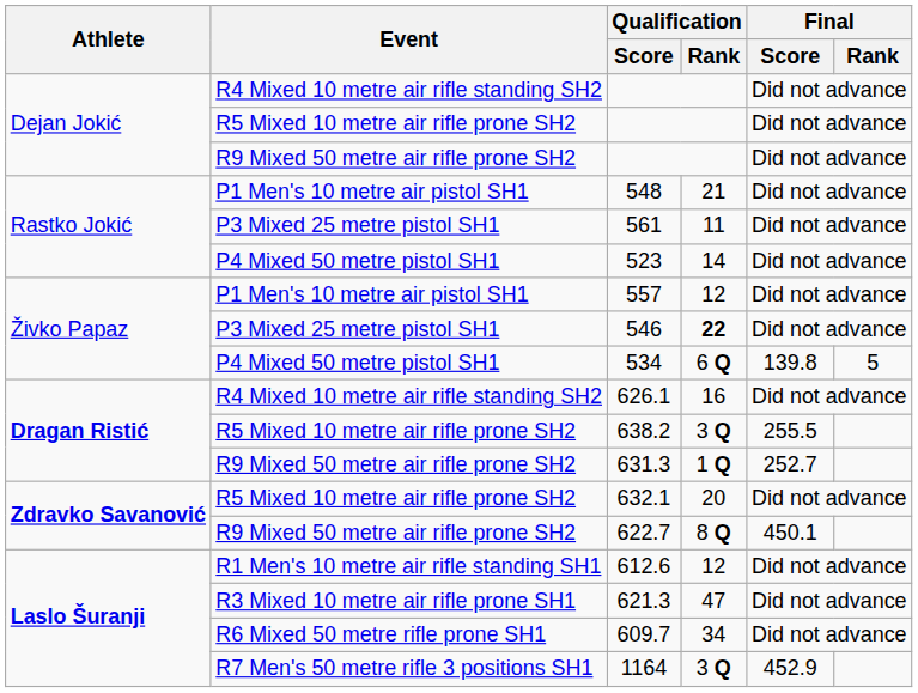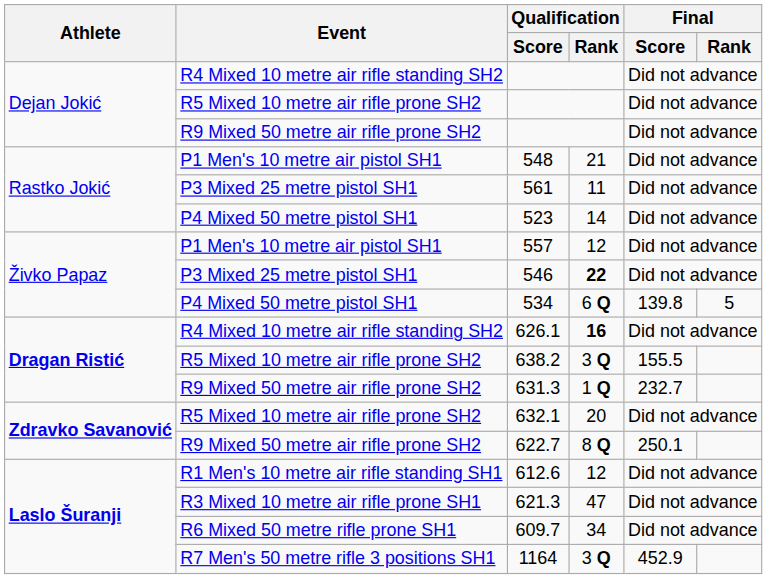 <table class=wikitable>
 <tr>
 <th rowspan="2">Athlete</th>
 <th rowspan="2">Event</th>
 <th colspan="2">Qualification</th>
 <th colspan="2">Final</th>
 </tr>
 <tr>
 <th>Score</th>
 <th>Rank</th>
 <th>Score</th>
 <th>Rank</th>
 </tr>
 <tr align=center>
 <td align=left rowspan=3><a href='#'>Dejan Jokić</a></td>
 <td align=left><a href='#'>R4 Mixed 10 metre air rifle standing SH2</a></td>
 <td colspan=2></td>
 <td colspan=2>Did not advance</td>
 </tr>
 <tr align=center>
 <td align=left><a href='#'>R5 Mixed 10 metre air rifle prone SH2</a></td>
 <td colspan=2></td>
 <td colspan=2>Did not advance</td>
 </tr>
 <tr align=center>
 <td align=left><a href='#'>R9 Mixed 50 metre air rifle prone SH2</a></td>
 <td colspan=2></td>
 <td colspan=2>Did not advance</td>
 </tr>
 <tr align=center>
 <td align=left rowspan=3><a href='#'>Rastko Jokić</a></td>
 <td align=left><a href='#'>P1 Men's 10 metre air pistol SH1</a></td>
 <td>548</td>
 <td>21</td>
 <td colspan=2>Did not advance</td>
 </tr>
 <tr align=center>
 <td align=left><a href='#'>P3 Mixed 25 metre pistol SH1</a></td>
 <td>561</td>
 <td>11</td>
 <td colspan=2>Did not advance</td>
 </tr>
 <tr align=center>
 <td align=left><a href='#'>P4 Mixed 50 metre pistol SH1</a></td>
 <td>523</td>
 <td>14</td>
 <td colspan=2>Did not advance</td>
 </tr>
 <tr align=center>
 <td align=left rowspan=3><a href='#'>Živko Papaz</a></td>
 <td align=left><a href='#'>P1 Men's 10 metre air pistol SH1</a></td>
 <td>557</td>
 <td>12</td>
 <td colspan=2>Did not advance</td>
 </tr>
 <tr align=center>
 <td align=left><a href='#'>P3 Mixed 25 metre pistol SH1</a></td>
 <td>546</td>
 <td><strong>22</strong></td>
 <td colspan=2>Did not advance</td>
 </tr>
 <tr align=center>
 <td align=left><a href='#'>P4 Mixed 50 metre pistol SH1</a></td>
 <td>534</td>
 <td>6 <strong>Q</strong></td>
 <td>139.8</td>
 <td>5</td>
 </tr>
 <tr align=center>
 <td align=left rowspan=3><strong><a href='#'>Dragan Ristić</a></strong></td>
 <td align=left><a href='#'>R4 Mixed 10 metre air rifle standing SH2</a></td>
 <td>626.1</td>
-<td>16</td>
+<td><strong>16</strong></td>
 <td colspan=2>Did not advance</td>
 </tr>
 <tr align=center>
 <td align=left><a href='#'>R5 Mixed 10 metre air rifle prone SH2</a></td>
 <td>638.2</td>
 <td>3 <strong>Q</strong></td>
-<td>255.5 </td>
+<td>155.5 </td>
 <td></td>
 </tr>
 <tr align=center>
 <td align=left><a href='#'>R9 Mixed 50 metre air rifle prone SH2</a></td>
 <td>631.3 </td>
 <td>1 <strong>Q</strong></td>
-<td>252.7 </td>
+<td>232.7 </td>
 <td></td>
 </tr>
 <tr align=center>
 <td align=left rowspan=2><strong><a href='#'>Zdravko Savanović</a></strong></td>
 <td align=left><a href='#'>R5 Mixed 10 metre air rifle prone SH2</a></td>
 <td>632.1</td>
 <td>20</td>
 <td colspan=2>Did not advance</td>
 </tr>
 <tr align=center>
 <td align=left><a href='#'>R9 Mixed 50 metre air rifle prone SH2</a></td>
 <td>622.7</td>
 <td>8 <strong>Q</strong></td>
-<td>450.1</td>
+<td>250.1</td>
 <td></td>
 </tr>
 <tr align=center>
 <td align=left rowspan=4><strong><a href='#'>Laslo Šuranji</a></strong></td>
 <td align=left><a href='#'>R1 Men's 10 metre air rifle standing SH1</a></td>
 <td>612.6</td>
 <td>12</td>
 <td colspan=2>Did not advance</td>
 </tr>
 <tr align=center>
 <td align=left><a href='#'>R3 Mixed 10 metre air rifle prone SH1</a></td>
 <td>621.3</td>
 <td>47</td>
 <td colspan=2>Did not advance</td>
 </tr>
 <tr align=center>
 <td align=left><a href='#'>R6 Mixed 50 metre rifle prone SH1</a></td>
 <td>609.7</td>
 <td>34</td>
 <td colspan=2>Did not advance</td>
 </tr>
 <tr align=center>
 <td align=left><a href='#'>R7 Men's 50 metre rifle 3 positions SH1</a></td>
 <td>1164</td>
 <td>3 <strong>Q</strong></td>
 <td>452.9</td>
 <td></td>
 </tr>
 </table>
